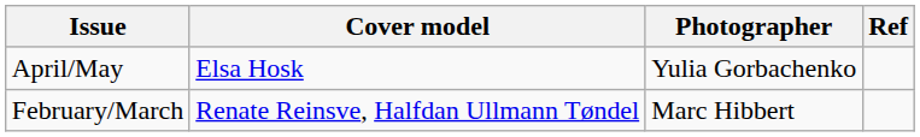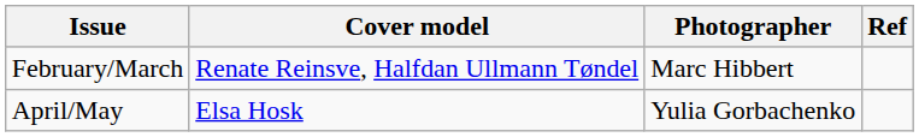 <table class="sortable wikitable">
 <tr>
 <th>Issue</th>
 <th>Cover model</th>
 <th>Photographer</th>
 <th>Ref</th>
 </tr>
 <tr>
+<td>February/March</td>
+<td><a href='#'>Renate Reinsve</a>, <a href='#'>Halfdan Ullmann Tøndel</a></td>
+<td>Marc Hibbert</td>
+<td></td>
+</tr>
+<tr>
 <td>April/May</td>
 <td><a href='#'>Elsa Hosk</a></td>
 <td>Yulia Gorbachenko</td>
 <td></td>
 </tr>
-<tr>
-<td>February/March</td>
-<td><a href='#'>Renate Reinsve</a>, <a href='#'>Halfdan Ullmann Tøndel</a></td>
-<td>Marc Hibbert</td>
-<td></td>
-</tr>
 </table>
